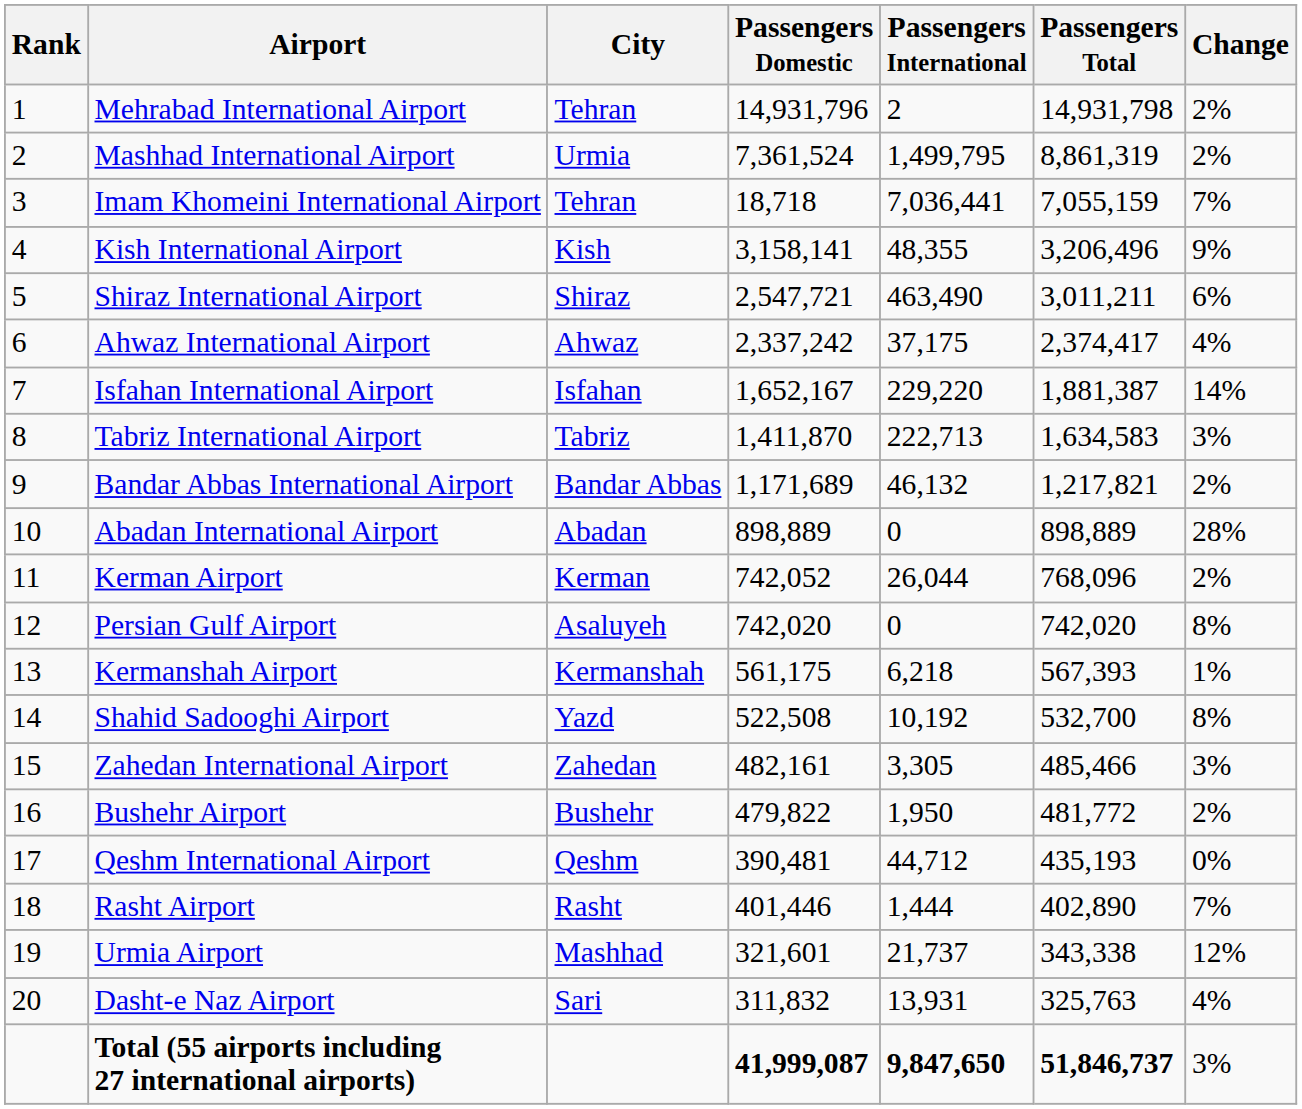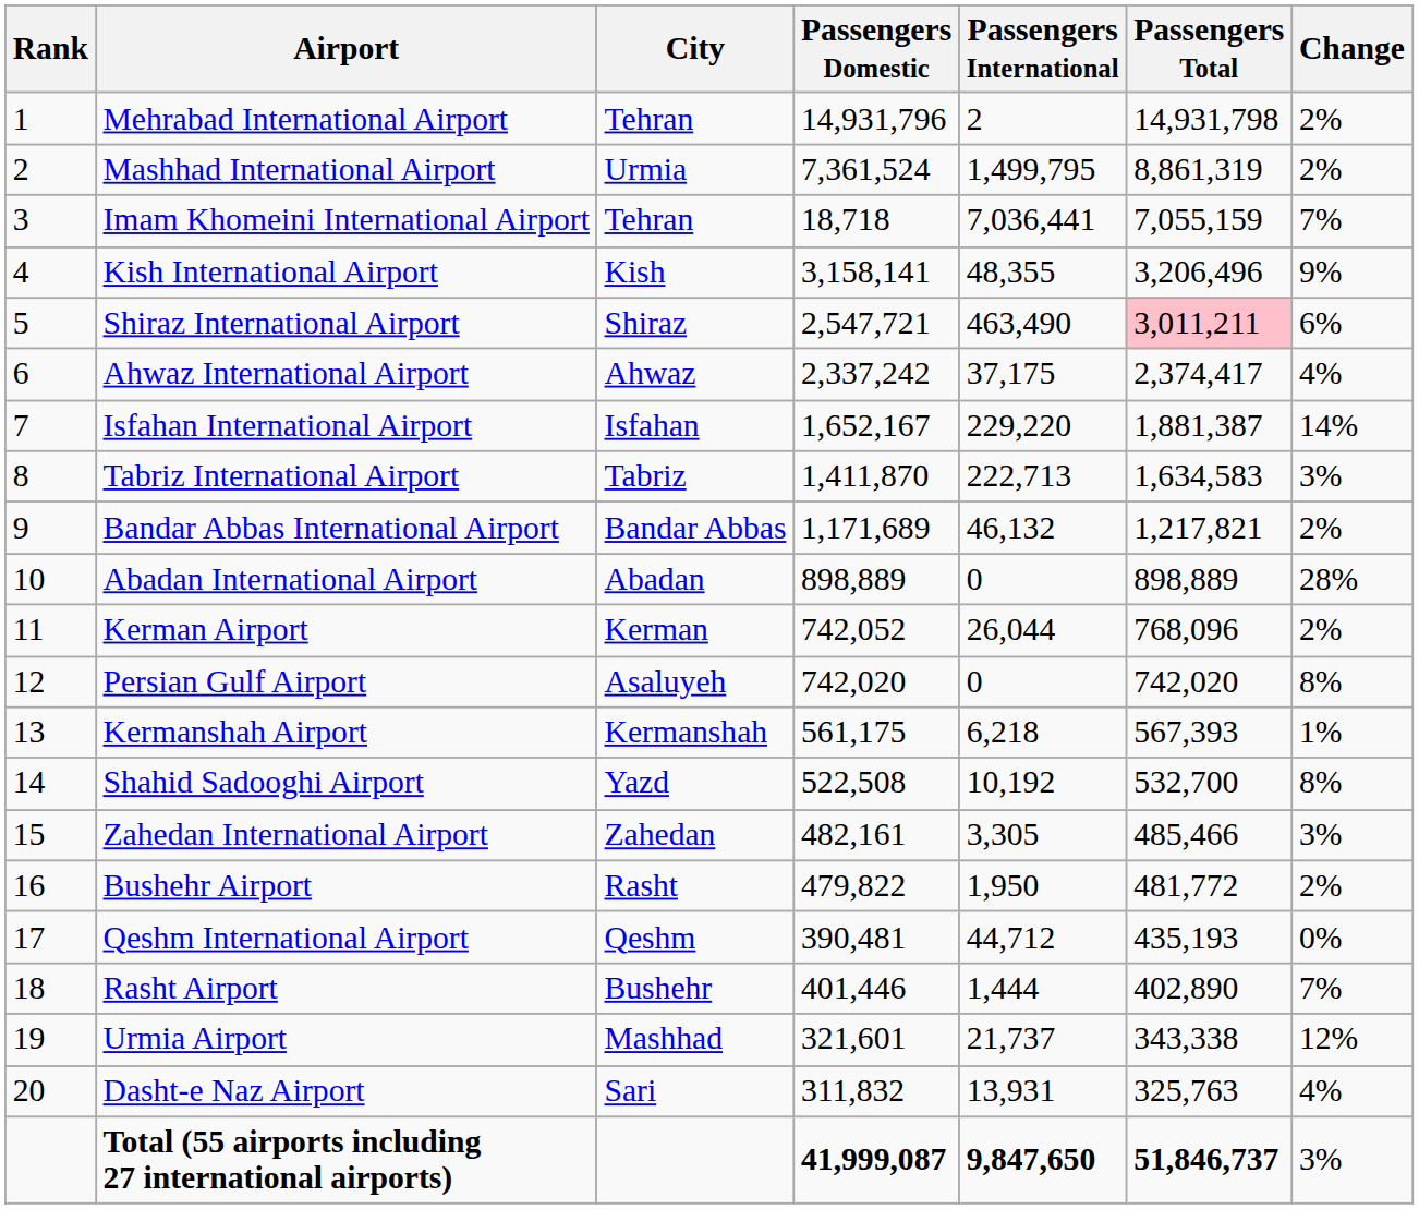 <table class="wikitable sortable">
 <tr>
 <th>Rank</th>
 <th>Airport</th>
 <th>City</th>
 <th>Passengers<br><small>Domestic</small></th>
 <th>Passengers<br><small>International</small></th>
 <th>Passengers<br><small>Total</small></th>
 <th>Change</th>
 </tr>
 <tr>
 <td>1</td>
 <td><a href='#'>Mehrabad International Airport</a></td>
 <td><a href='#'>Tehran</a></td>
 <td>14,931,796</td>
 <td>2</td>
 <td>14,931,798</td>
 <td>2%</td>
 </tr>
 <tr>
 <td>2</td>
 <td><a href='#'>Mashhad International Airport</a></td>
 <td><a href='#'>Urmia</a></td>
 <td>7,361,524</td>
 <td>1,499,795</td>
 <td>8,861,319</td>
 <td>2%</td>
 </tr>
 <tr>
 <td>3</td>
 <td><a href='#'>Imam Khomeini International Airport</a></td>
 <td><a href='#'>Tehran</a></td>
 <td>18,718</td>
 <td>7,036,441</td>
 <td>7,055,159</td>
 <td>7%</td>
 </tr>
 <tr>
 <td>4</td>
 <td><a href='#'>Kish International Airport</a></td>
 <td><a href='#'>Kish</a></td>
 <td>3,158,141</td>
 <td>48,355</td>
 <td>3,206,496</td>
 <td>9%</td>
 </tr>
 <tr>
 <td>5</td>
 <td><a href='#'>Shiraz International Airport</a></td>
 <td><a href='#'>Shiraz</a></td>
 <td>2,547,721</td>
 <td>463,490</td>
-<td>3,011,211</td>
+<td style="background: pink;">3,011,211</td>
 <td>6%</td>
 </tr>
 <tr>
 <td>6</td>
 <td><a href='#'>Ahwaz International Airport</a></td>
 <td><a href='#'>Ahwaz</a></td>
 <td>2,337,242</td>
 <td>37,175</td>
 <td>2,374,417</td>
 <td>4%</td>
 </tr>
 <tr>
 <td>7</td>
 <td><a href='#'>Isfahan International Airport</a></td>
 <td><a href='#'>Isfahan</a></td>
 <td>1,652,167</td>
 <td>229,220</td>
 <td>1,881,387</td>
 <td>14%</td>
 </tr>
 <tr>
 <td>8</td>
 <td><a href='#'>Tabriz International Airport</a></td>
 <td><a href='#'>Tabriz</a></td>
 <td>1,411,870</td>
 <td>222,713</td>
 <td>1,634,583</td>
 <td>3%</td>
 </tr>
 <tr>
 <td>9</td>
 <td><a href='#'>Bandar Abbas International Airport</a></td>
 <td><a href='#'>Bandar Abbas</a></td>
 <td>1,171,689</td>
 <td>46,132</td>
 <td>1,217,821</td>
 <td>2%</td>
 </tr>
 <tr>
 <td>10</td>
 <td><a href='#'>Abadan International Airport</a></td>
 <td><a href='#'>Abadan</a></td>
 <td>898,889</td>
 <td>0</td>
 <td>898,889</td>
 <td>28%</td>
 </tr>
 <tr>
 <td>11</td>
 <td><a href='#'>Kerman Airport</a></td>
 <td><a href='#'>Kerman</a></td>
 <td>742,052</td>
 <td>26,044</td>
 <td>768,096</td>
 <td>2%</td>
 </tr>
 <tr>
 <td>12</td>
 <td><a href='#'>Persian Gulf Airport</a></td>
 <td><a href='#'>Asaluyeh</a></td>
 <td>742,020</td>
 <td>0</td>
 <td>742,020</td>
 <td>8%</td>
 </tr>
 <tr>
 <td>13</td>
 <td><a href='#'>Kermanshah Airport</a></td>
 <td><a href='#'>Kermanshah</a></td>
 <td>561,175</td>
 <td>6,218</td>
 <td>567,393</td>
 <td>1%</td>
 </tr>
 <tr>
 <td>14</td>
 <td><a href='#'>Shahid Sadooghi Airport</a></td>
 <td><a href='#'>Yazd</a></td>
 <td>522,508</td>
 <td>10,192</td>
 <td>532,700</td>
 <td>8%</td>
 </tr>
 <tr>
 <td>15</td>
 <td><a href='#'>Zahedan International Airport</a></td>
 <td><a href='#'>Zahedan</a></td>
 <td>482,161</td>
 <td>3,305</td>
 <td>485,466</td>
 <td>3%</td>
 </tr>
 <tr>
 <td>16</td>
 <td><a href='#'>Bushehr Airport</a></td>
-<td><a href='#'>Bushehr</a></td>
+<td><a href='#'>Rasht</a></td>
 <td>479,822</td>
 <td>1,950</td>
 <td>481,772</td>
 <td>2%</td>
 </tr>
 <tr>
 <td>17</td>
 <td><a href='#'>Qeshm International Airport</a></td>
 <td><a href='#'>Qeshm</a></td>
 <td>390,481</td>
 <td>44,712</td>
 <td>435,193</td>
 <td>0%</td>
 </tr>
 <tr>
 <td>18</td>
 <td><a href='#'>Rasht Airport</a></td>
-<td><a href='#'>Rasht</a></td>
+<td><a href='#'>Bushehr</a></td>
 <td>401,446</td>
 <td>1,444</td>
 <td>402,890</td>
 <td>7%</td>
 </tr>
 <tr>
 <td>19</td>
 <td><a href='#'>Urmia Airport</a></td>
 <td><a href='#'>Mashhad</a></td>
 <td>321,601</td>
 <td>21,737</td>
 <td>343,338</td>
 <td>12%</td>
 </tr>
 <tr>
 <td>20</td>
 <td><a href='#'>Dasht-e Naz Airport</a></td>
 <td><a href='#'>Sari</a></td>
 <td>311,832</td>
 <td>13,931</td>
 <td>325,763</td>
 <td>4%</td>
 </tr>
 <tr>
 <td></td>
 <td><strong>Total (55 airports including</strong><br><strong>27 international airports)</strong></td>
 <td></td>
 <td><strong>41,999,087</strong></td>
 <td><strong>9,847,650</strong></td>
 <td><strong>51,846,737</strong></td>
 <td>3%</td>
 </tr>
 </table>
